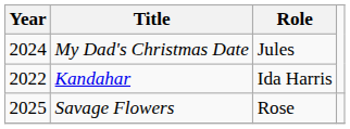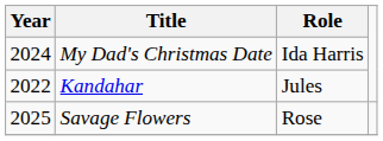 <table class="wikitable sortable">
 <tr>
 <th>Year</th>
 <th>Title</th>
 <th>Role</th>
 </tr>
 <tr>
 <td>2024</td>
 <td><em>My Dad's Christmas Date</em></td>
-<td>Jules</td>
+<td>Ida Harris</td>
 </tr>
 <tr>
 <td>2022</td>
 <td><em><a href='#'>Kandahar</a></em></td>
-<td>Ida Harris</td>
+<td>Jules</td>
 </tr>
 <tr>
 <td>2025</td>
 <td><em>Savage Flowers</em></td>
 <td>Rose</td>
 <td></td>
 </tr>
 <tr>
 </tr>
 </table>
